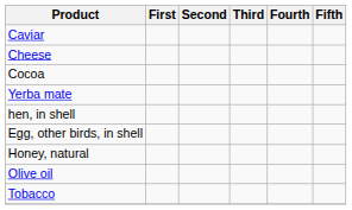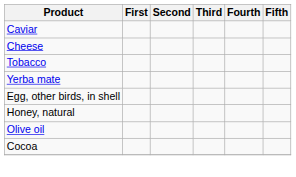 <table class="wikitable" align="center">
 <tr>
 <th>Product</th>
 <th>First</th>
 <th>Second</th>
 <th>Third</th>
 <th>Fourth</th>
 <th>Fifth</th>
 </tr>
 <tr>
 <td><a href='#'>Caviar</a></td>
 <td></td>
 <td></td>
 <td></td>
 <td></td>
 <td></td>
 </tr>
 <tr>
 <td><a href='#'>Cheese</a></td>
 <td></td>
 <td></td>
 <td></td>
 <td></td>
 <td></td>
 </tr>
 <tr>
-<td Cocoa bean>Cocoa</td>
+<td><a href='#'>Tobacco</a></td>
 <td></td>
 <td></td>
 <td></td>
 <td></td>
 <td></td>
 </tr>
 <tr>
 <td><a href='#'>Yerba mate</a></td>
-<td></td>
-<td></td>
-<td></td>
-<td></td>
-<td></td>
-</tr>
-<tr>
-<td Egg, chicken>hen, in shell</td>
 <td></td>
 <td></td>
 <td></td>
 <td></td>
 <td></td>
 </tr>
 <tr>
 <td>Egg, other birds, in shell</td>
 <td></td>
 <td></td>
 <td></td>
 <td></td>
 <td></td>
 </tr>
 <tr>
 <td>Honey, natural</td>
 <td></td>
 <td></td>
 <td></td>
 <td></td>
 <td></td>
 </tr>
 <tr>
 <td><a href='#'>Olive oil</a></td>
 <td></td>
 <td></td>
 <td></td>
 <td></td>
 <td></td>
 </tr>
 <tr>
-<td><a href='#'>Tobacco</a></td>
+<td Cocoa bean>Cocoa</td>
 <td></td>
 <td></td>
 <td></td>
 <td></td>
 <td></td>
 </tr>
 <tr>
 </tr>
 </table>
